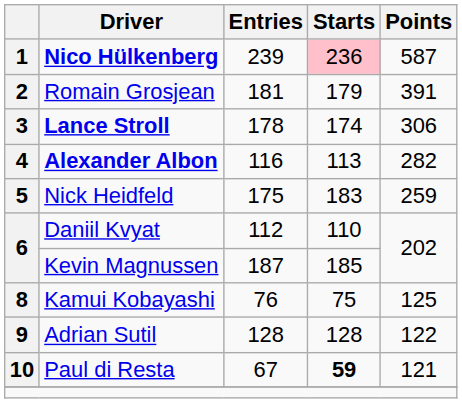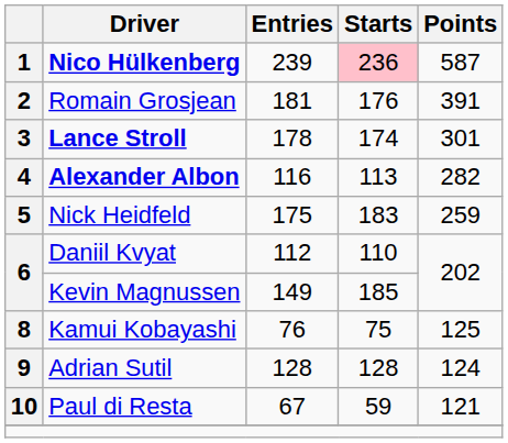 <table class="wikitable" style="text-align:center">
 <tr>
 <th></th>
 <th>Driver</th>
 <th>Entries</th>
 <th>Starts</th>
 <th>Points</th>
 </tr>
 <tr>
 <th>1</th>
 <td align=left> <strong><a href='#'>Nico Hülkenberg</a></strong></td>
 <td>239</td>
 <td style="background: pink;">236</td>
 <td>587</td>
 </tr>
 <tr>
 <th>2</th>
 <td align=left> <a href='#'>Romain Grosjean</a></td>
 <td>181</td>
-<td>179</td>
+<td>176</td>
 <td>391</td>
 </tr>
 <tr>
 <th>3</th>
 <td align=left> <strong><a href='#'>Lance Stroll</a></strong></td>
 <td>178</td>
 <td>174</td>
-<td>306</td>
+<td>301</td>
 </tr>
 <tr>
 <th>4</th>
 <td align=left> <strong><a href='#'>Alexander Albon</a></strong></td>
 <td>116</td>
 <td>113</td>
 <td>282</td>
 </tr>
 <tr>
 <th>5</th>
 <td align=left> <a href='#'>Nick Heidfeld</a></td>
 <td>175</td>
 <td>183</td>
 <td>259</td>
 </tr>
 <tr>
 <th rowspan=2>6</th>
 <td align=left> <a href='#'>Daniil Kvyat</a></td>
 <td>112</td>
 <td>110</td>
 <td rowspan=2>202</td>
 </tr>
 <tr>
 <td align=left> <a href='#'>Kevin Magnussen</a></td>
-<td>187</td>
+<td>149</td>
 <td>185</td>
 </tr>
 <tr>
 <th>8</th>
 <td align=left> <a href='#'>Kamui Kobayashi</a></td>
 <td>76</td>
 <td>75</td>
 <td>125</td>
 </tr>
 <tr>
 <th>9</th>
 <td align=left> <a href='#'>Adrian Sutil</a></td>
 <td>128</td>
 <td>128</td>
-<td>122</td>
+<td>124</td>
 </tr>
 <tr>
 <th>10</th>
 <td align=left> <a href='#'>Paul di Resta</a></td>
 <td>67</td>
-<td><strong>59</strong></td>
+<td>59</td>
 <td>121</td>
 </tr>
 <tr>
 </tr>
 <tr align=center>
 <td colspan=5></td>
 </tr>
 </table>
